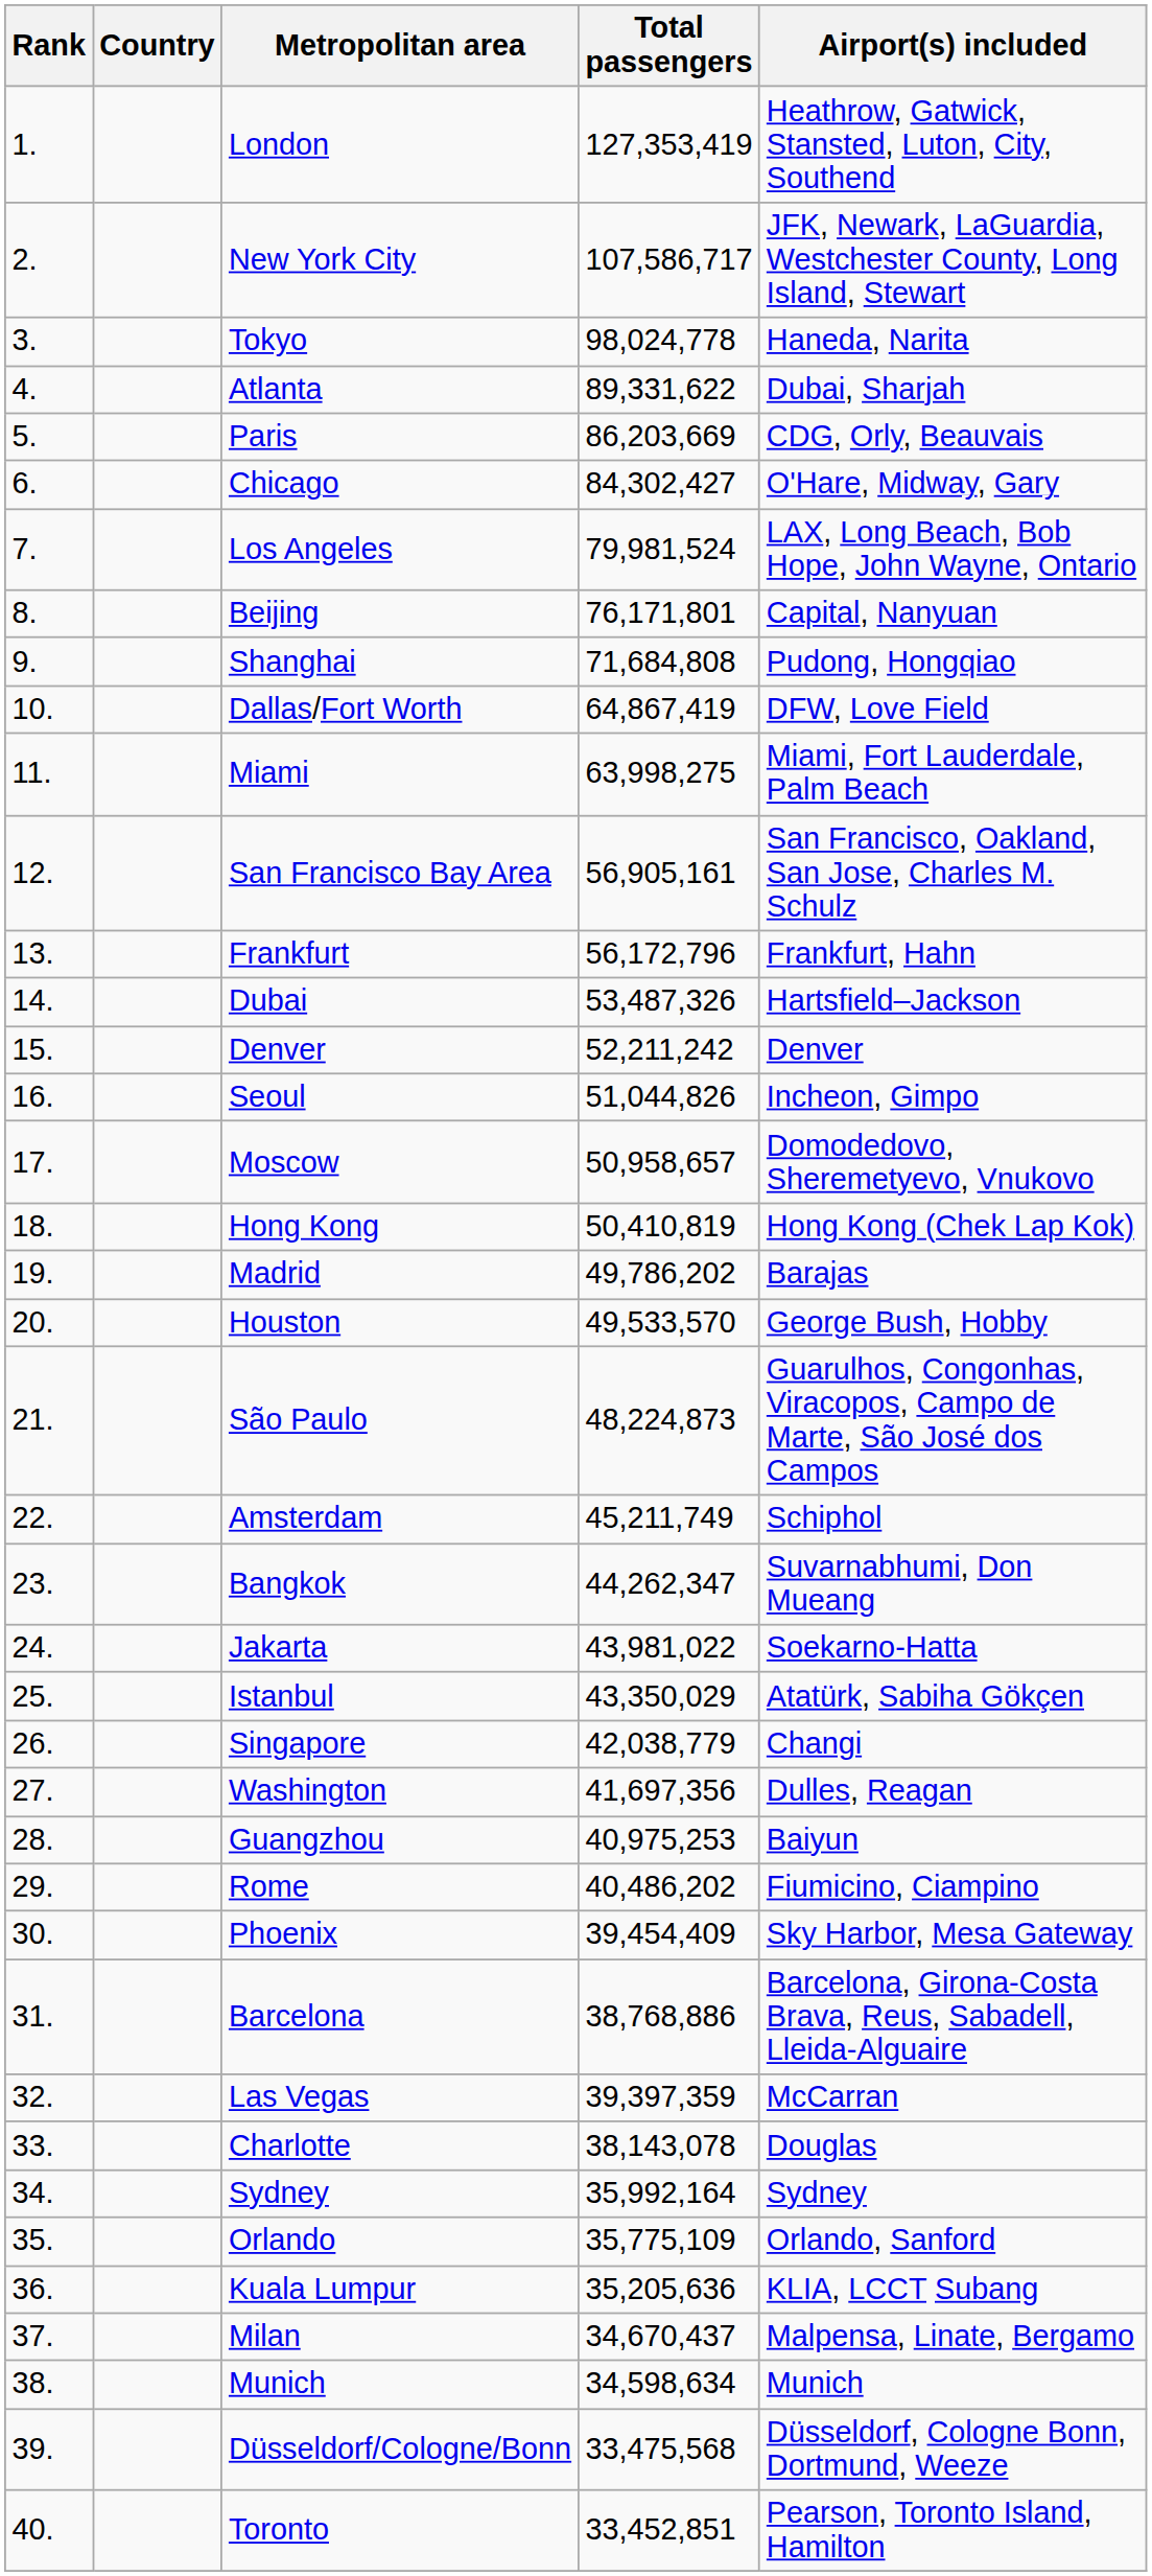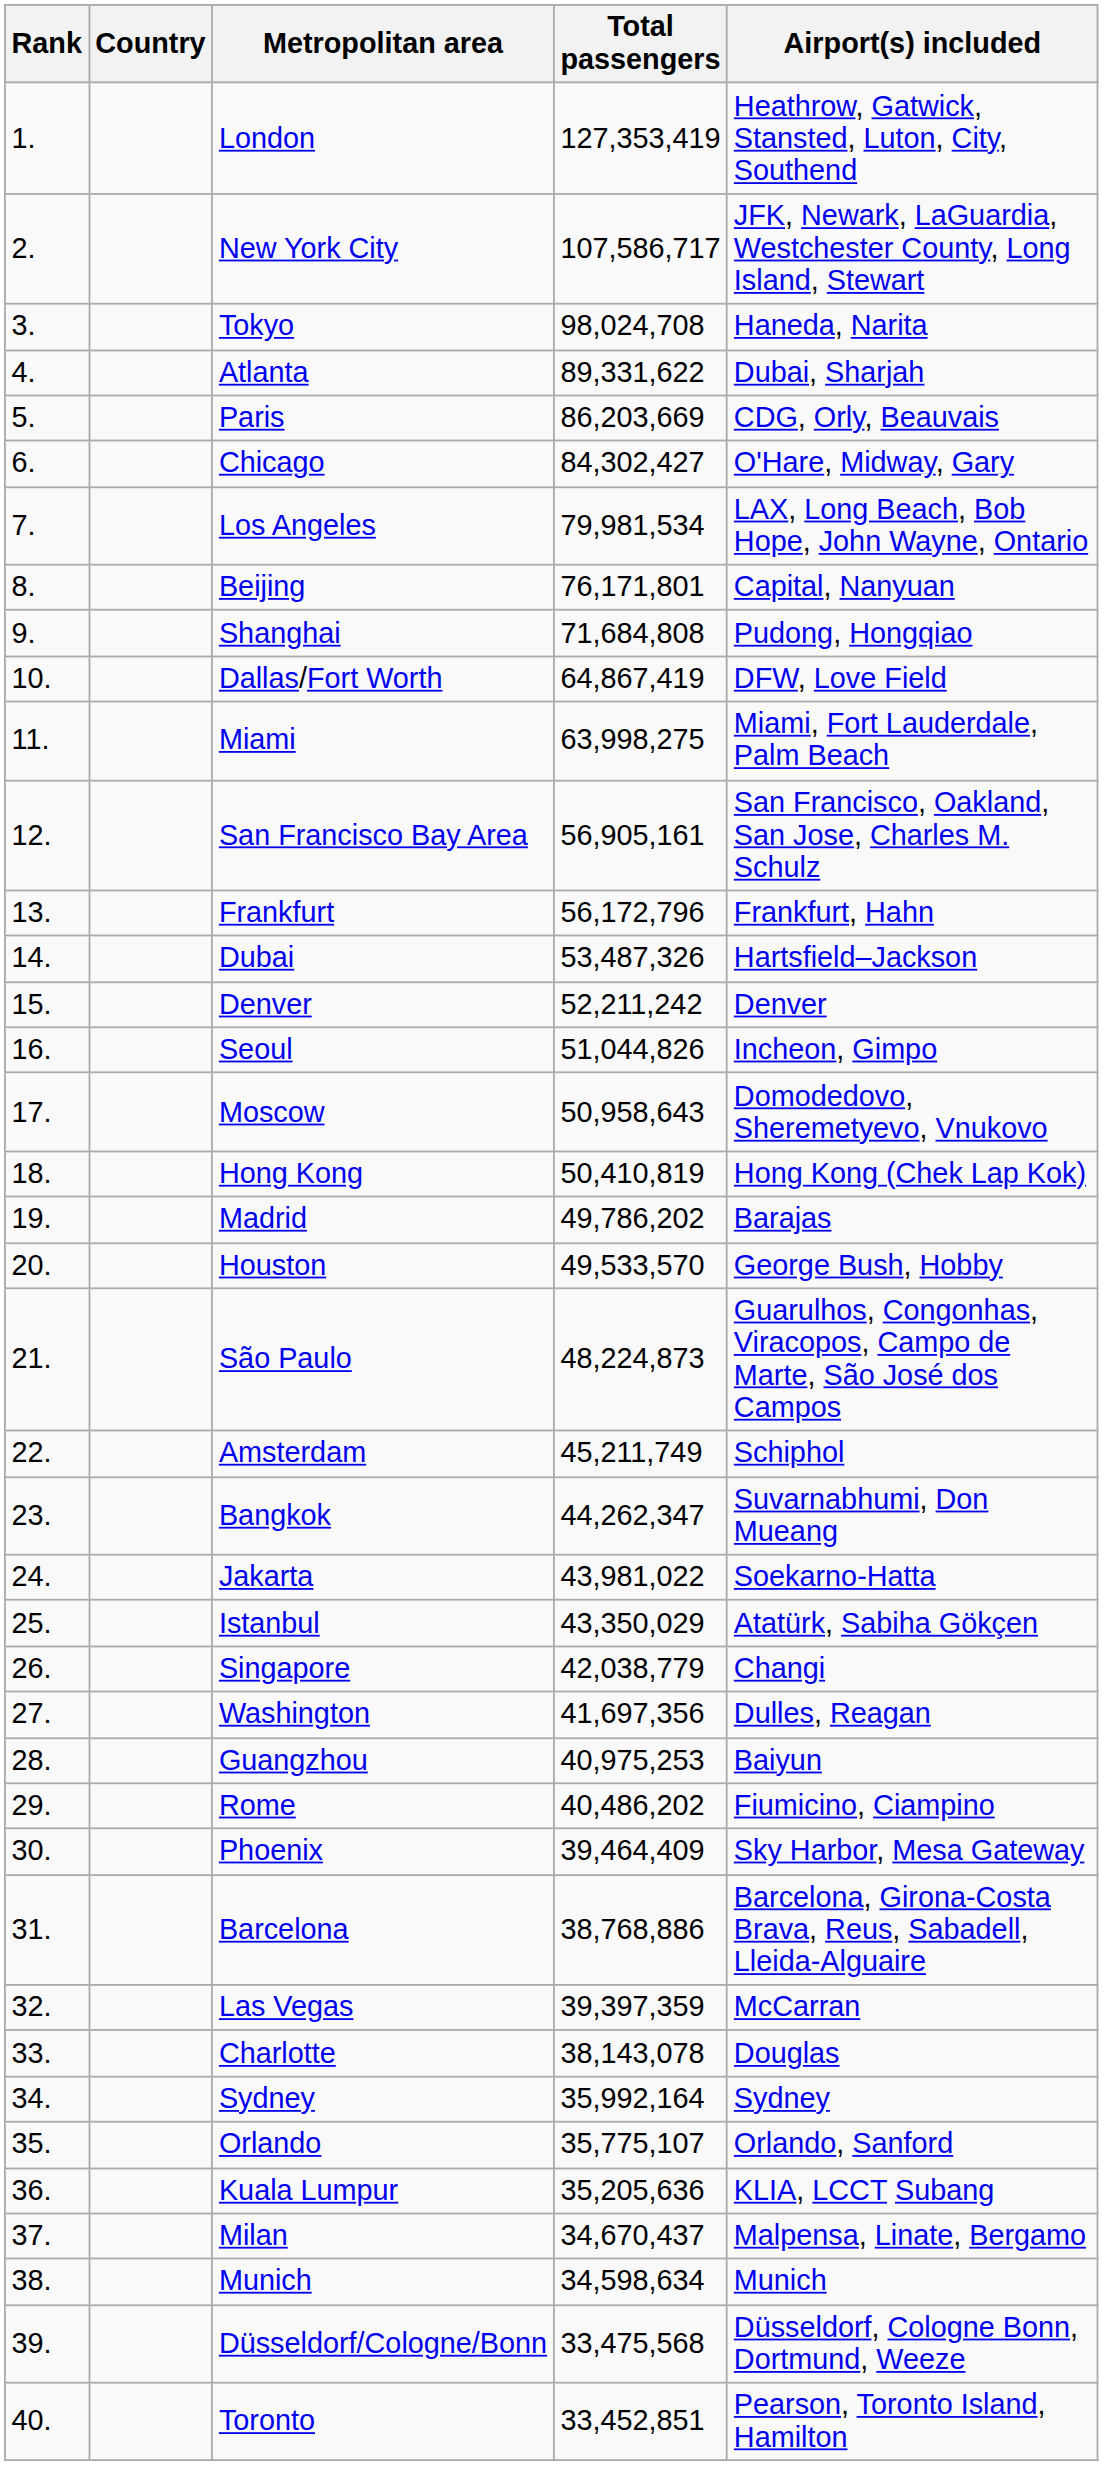 <table class="wikitable" width= align=>
 <tr style="background:lightgrey;">
 <th>Rank</th>
 <th>Country</th>
 <th>Metropolitan area</th>
 <th>Total<br>passengers</th>
 <th>Airport(s) included</th>
 </tr>
 <tr>
 <td>1.</td>
 <td></td>
 <td><a href='#'>London</a></td>
 <td>127,353,419</td>
 <td><a href='#'>Heathrow</a>, <a href='#'>Gatwick</a>, <a href='#'>Stansted</a>, <a href='#'>Luton</a>, <a href='#'>City</a>, <a href='#'>Southend</a></td>
 </tr>
 <tr>
 <td>2.</td>
 <td></td>
 <td><a href='#'>New York City</a></td>
 <td>107,586,717</td>
 <td><a href='#'>JFK</a>, <a href='#'>Newark</a>, <a href='#'>LaGuardia</a>, <a href='#'>Westchester County</a>, <a href='#'>Long Island</a>, <a href='#'>Stewart</a> </td>
 </tr>
 <tr>
 <td>3.</td>
 <td></td>
 <td><a href='#'>Tokyo</a></td>
-<td>98,024,778</td>
+<td>98,024,708</td>
 <td><a href='#'>Haneda</a>, <a href='#'>Narita</a></td>
 </tr>
 <tr>
 <td>4.</td>
 <td></td>
 <td><a href='#'>Atlanta</a></td>
 <td>89,331,622</td>
 <td><a href='#'>Dubai</a>, <a href='#'>Sharjah</a></td>
 </tr>
 <tr>
 <td>5.</td>
 <td></td>
 <td><a href='#'>Paris</a></td>
 <td>86,203,669</td>
 <td><a href='#'>CDG</a>, <a href='#'>Orly</a>, <a href='#'>Beauvais</a></td>
 </tr>
 <tr>
 <td>6.</td>
 <td></td>
 <td><a href='#'>Chicago</a></td>
 <td>84,302,427</td>
 <td><a href='#'>O'Hare</a>, <a href='#'>Midway</a>, <a href='#'>Gary</a></td>
 </tr>
 <tr>
 <td>7.</td>
 <td></td>
 <td><a href='#'>Los Angeles</a></td>
-<td>79,981,524</td>
+<td>79,981,534</td>
 <td><a href='#'>LAX</a>, <a href='#'>Long Beach</a>, <a href='#'>Bob Hope</a>, <a href='#'>John Wayne</a>, <a href='#'>Ontario</a> </td>
 </tr>
 <tr>
 <td>8.</td>
 <td></td>
 <td><a href='#'>Beijing</a></td>
 <td>76,171,801</td>
 <td><a href='#'>Capital</a>, <a href='#'>Nanyuan</a></td>
 </tr>
 <tr>
 <td>9.</td>
 <td></td>
 <td><a href='#'>Shanghai</a></td>
 <td>71,684,808</td>
 <td><a href='#'>Pudong</a>, <a href='#'>Hongqiao</a></td>
 </tr>
 <tr>
 <td>10.</td>
 <td></td>
 <td><a href='#'>Dallas</a>/<a href='#'>Fort Worth</a></td>
 <td>64,867,419</td>
 <td><a href='#'>DFW</a>, <a href='#'>Love Field</a></td>
 </tr>
 <tr>
 <td>11.</td>
 <td></td>
 <td><a href='#'>Miami</a></td>
 <td>63,998,275</td>
 <td><a href='#'>Miami</a>, <a href='#'>Fort Lauderdale</a>, <a href='#'>Palm Beach</a></td>
 </tr>
 <tr>
 <td>12.</td>
 <td></td>
 <td><a href='#'>San Francisco Bay Area</a></td>
 <td>56,905,161</td>
 <td><a href='#'>San Francisco</a>, <a href='#'>Oakland</a>, <a href='#'>San Jose</a>, <a href='#'>Charles M. Schulz</a></td>
 </tr>
 <tr>
 <td>13.</td>
 <td></td>
 <td><a href='#'>Frankfurt</a></td>
 <td>56,172,796</td>
 <td><a href='#'>Frankfurt</a>, <a href='#'>Hahn</a></td>
 </tr>
 <tr>
 <td>14.</td>
 <td></td>
 <td><a href='#'>Dubai</a></td>
 <td>53,487,326</td>
 <td><a href='#'>Hartsfield–Jackson</a></td>
 </tr>
 <tr>
 <td>15.</td>
 <td></td>
 <td><a href='#'>Denver</a></td>
 <td>52,211,242</td>
 <td><a href='#'>Denver</a></td>
 </tr>
 <tr>
 <td>16.</td>
 <td></td>
 <td><a href='#'>Seoul</a></td>
 <td>51,044,826</td>
 <td><a href='#'>Incheon</a>, <a href='#'>Gimpo</a> </td>
 </tr>
 <tr>
 <td>17.</td>
 <td></td>
 <td><a href='#'>Moscow</a></td>
-<td>50,958,657</td>
+<td>50,958,643</td>
 <td><a href='#'>Domodedovo</a>, <a href='#'>Sheremetyevo</a>, <a href='#'>Vnukovo</a></td>
 </tr>
 <tr>
 <td>18.</td>
 <td></td>
 <td><a href='#'>Hong Kong</a></td>
 <td>50,410,819</td>
 <td><a href='#'>Hong Kong (Chek Lap Kok)</a></td>
 </tr>
 <tr>
 <td>19.</td>
 <td></td>
 <td><a href='#'>Madrid</a></td>
 <td>49,786,202</td>
 <td><a href='#'>Barajas</a></td>
 </tr>
 <tr>
 <td>20.</td>
 <td></td>
 <td><a href='#'>Houston</a></td>
 <td>49,533,570</td>
 <td><a href='#'>George Bush</a>, <a href='#'>Hobby</a></td>
 </tr>
 <tr>
 <td>21.</td>
 <td></td>
 <td><a href='#'>São Paulo</a></td>
 <td>48,224,873</td>
 <td><a href='#'>Guarulhos</a>, <a href='#'>Congonhas</a>, <a href='#'>Viracopos</a>, <a href='#'>Campo de Marte</a>, <a href='#'>São José dos Campos</a></td>
 </tr>
 <tr>
 <td>22.</td>
 <td></td>
 <td><a href='#'>Amsterdam</a></td>
 <td>45,211,749</td>
 <td><a href='#'>Schiphol</a></td>
 </tr>
 <tr>
 <td>23.</td>
 <td></td>
 <td><a href='#'>Bangkok</a></td>
 <td>44,262,347</td>
 <td><a href='#'>Suvarnabhumi</a>, <a href='#'>Don Mueang</a></td>
 </tr>
 <tr>
 <td>24.</td>
 <td></td>
 <td><a href='#'>Jakarta</a></td>
 <td>43,981,022</td>
 <td><a href='#'>Soekarno-Hatta</a></td>
 </tr>
 <tr>
 <td>25.</td>
 <td></td>
 <td><a href='#'>Istanbul</a></td>
 <td>43,350,029</td>
 <td><a href='#'>Atatürk</a>, <a href='#'>Sabiha Gökçen</a></td>
 </tr>
 <tr>
 <td>26.</td>
 <td></td>
 <td><a href='#'>Singapore</a></td>
 <td>42,038,779</td>
 <td><a href='#'>Changi</a></td>
 </tr>
 <tr>
 <td>27.</td>
 <td></td>
 <td><a href='#'>Washington</a></td>
 <td>41,697,356</td>
 <td><a href='#'>Dulles</a>, <a href='#'>Reagan</a> </td>
 </tr>
 <tr>
 <td>28.</td>
 <td></td>
 <td><a href='#'>Guangzhou</a></td>
 <td>40,975,253</td>
 <td><a href='#'>Baiyun</a></td>
 </tr>
 <tr>
 <td>29.</td>
 <td></td>
 <td><a href='#'>Rome</a></td>
 <td>40,486,202</td>
 <td><a href='#'>Fiumicino</a>, <a href='#'>Ciampino</a></td>
 </tr>
 <tr>
 <td>30.</td>
 <td></td>
 <td><a href='#'>Phoenix</a></td>
-<td>39,454,409</td>
+<td>39,464,409</td>
 <td><a href='#'>Sky Harbor</a>, <a href='#'>Mesa Gateway</a> </td>
 </tr>
 <tr>
 <td>31.</td>
 <td></td>
 <td><a href='#'>Barcelona</a></td>
 <td>38,768,886</td>
 <td><a href='#'>Barcelona</a>, <a href='#'>Girona-Costa Brava</a>, <a href='#'>Reus</a>, <a href='#'>Sabadell</a>, <a href='#'>Lleida-Alguaire</a></td>
 </tr>
 <tr>
 <td>32.</td>
 <td></td>
 <td><a href='#'>Las Vegas</a></td>
 <td>39,397,359</td>
 <td><a href='#'>McCarran</a></td>
 </tr>
 <tr>
 <td>33.</td>
 <td></td>
 <td><a href='#'>Charlotte</a></td>
 <td>38,143,078</td>
 <td><a href='#'>Douglas</a></td>
 </tr>
 <tr>
 <td>34.</td>
 <td></td>
 <td><a href='#'>Sydney</a></td>
 <td>35,992,164</td>
 <td><a href='#'>Sydney</a></td>
 </tr>
 <tr>
 <td>35.</td>
 <td></td>
 <td><a href='#'>Orlando</a></td>
-<td>35,775,109</td>
+<td>35,775,107</td>
 <td><a href='#'>Orlando</a>, <a href='#'>Sanford</a> </td>
 </tr>
 <tr>
 <td>36.</td>
 <td></td>
 <td><a href='#'>Kuala Lumpur</a></td>
 <td>35,205,636</td>
 <td><a href='#'>KLIA</a>, <a href='#'>LCCT</a> <a href='#'>Subang</a> </td>
 </tr>
 <tr>
 <td>37.</td>
 <td></td>
 <td><a href='#'>Milan</a></td>
 <td>34,670,437</td>
 <td><a href='#'>Malpensa</a>, <a href='#'>Linate</a>, <a href='#'>Bergamo</a></td>
 </tr>
 <tr>
 <td>38.</td>
 <td></td>
 <td><a href='#'>Munich</a></td>
 <td>34,598,634</td>
 <td><a href='#'>Munich</a></td>
 </tr>
 <tr>
 <td>39.</td>
 <td></td>
 <td><a href='#'>Düsseldorf/Cologne/Bonn</a></td>
 <td>33,475,568</td>
 <td><a href='#'>Düsseldorf</a>, <a href='#'>Cologne Bonn</a>, <a href='#'>Dortmund</a>, <a href='#'>Weeze</a> </td>
 </tr>
 <tr>
 <td>40.</td>
 <td></td>
 <td><a href='#'>Toronto</a></td>
 <td>33,452,851</td>
 <td><a href='#'>Pearson</a>, <a href='#'>Toronto Island</a>, <a href='#'>Hamilton</a></td>
 </tr>
 </table>
